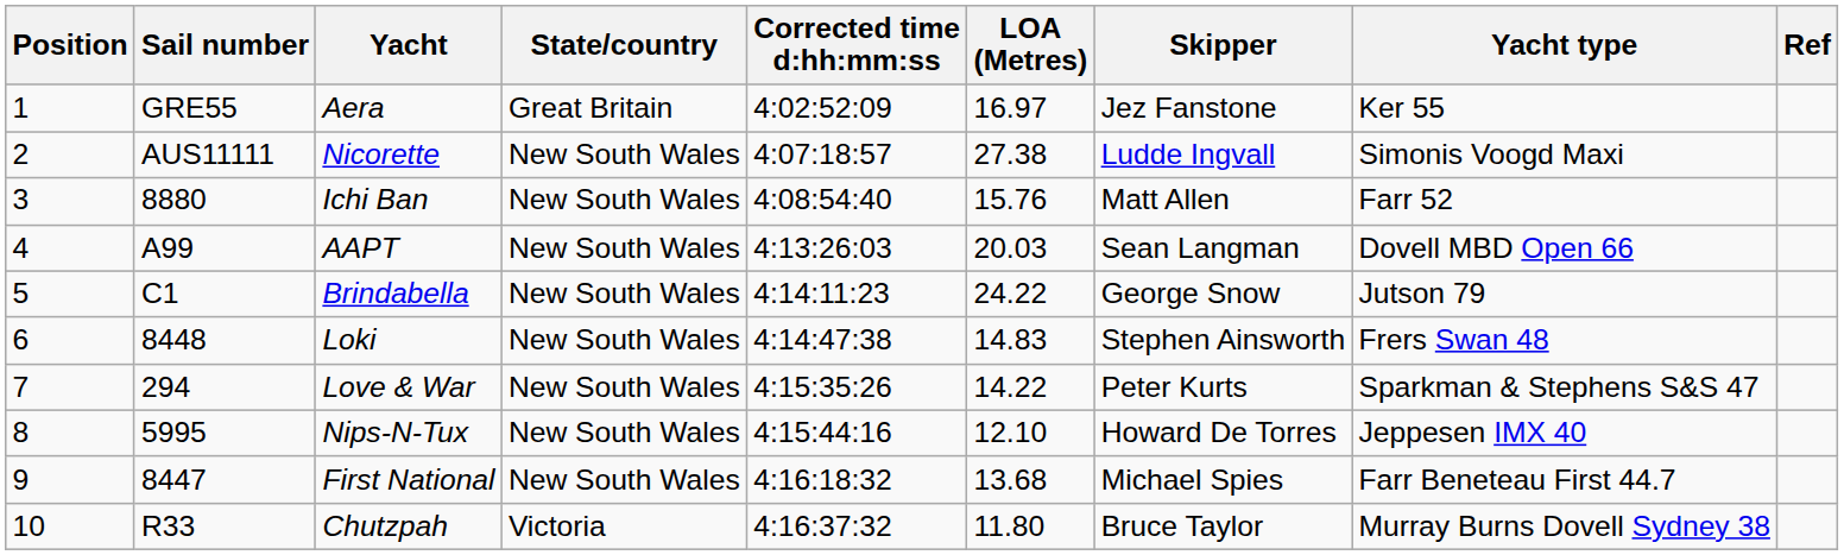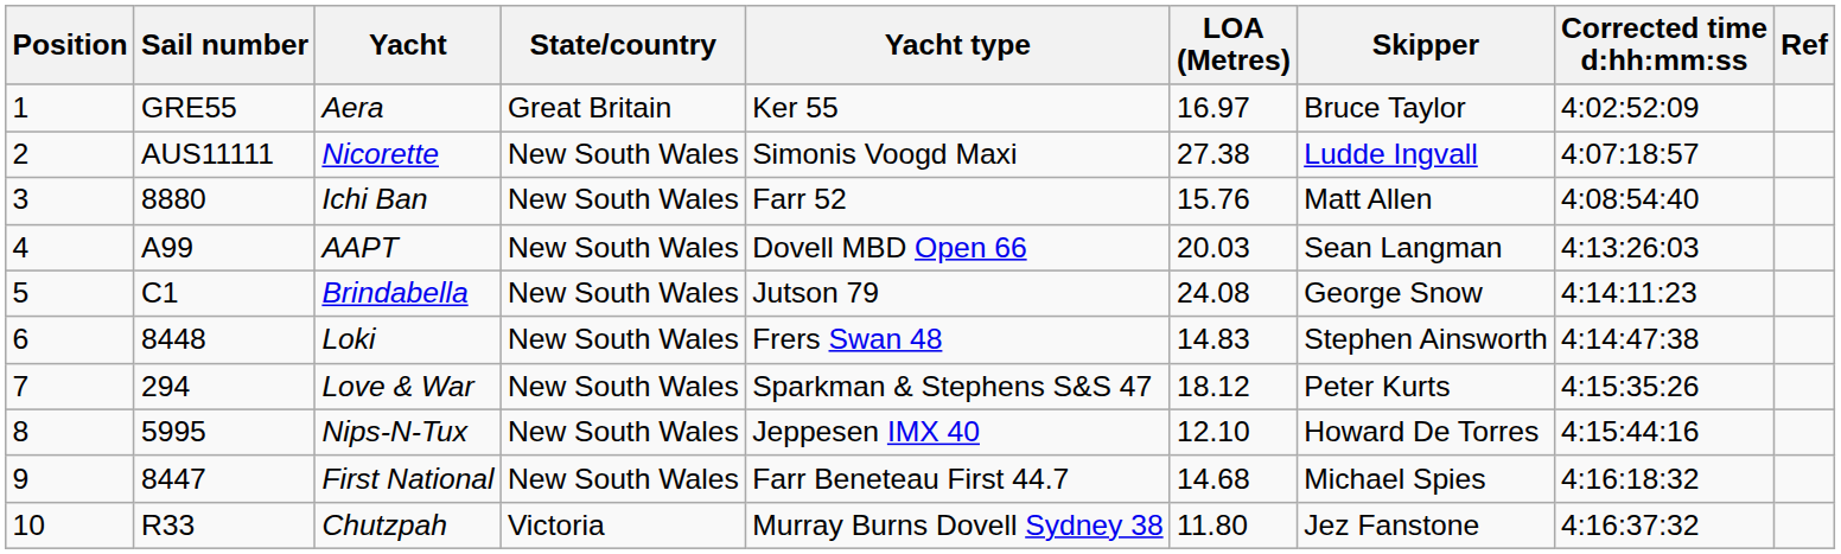 <table class="wikitable">
 <tr>
 <th>Position</th>
 <th>Sail number</th>
 <th>Yacht</th>
 <th>State/country</th>
-<th>Corrected time <br>d:hh:mm:ss</th>
+<th>Yacht type</th>
 <th>LOA <br>(Metres)</th>
 <th>Skipper</th>
-<th>Yacht type</th>
+<th>Corrected time <br>d:hh:mm:ss</th>
 <th>Ref</th>
 </tr>
 <tr>
 <td>1</td>
 <td>GRE55</td>
 <td><em>Aera</em></td>
 <td> Great Britain</td>
+<td>Ker 55</td>
+<td>16.97</td>
+<td>Bruce Taylor</td>
 <td>4:02:52:09</td>
-<td>16.97</td>
-<td>Jez Fanstone</td>
-<td>Ker 55</td>
 <td></td>
 </tr>
 <tr>
 <td>2</td>
 <td>AUS11111</td>
 <td><em><a href='#'>Nicorette</a></em></td>
 <td> New South Wales</td>
-<td>4:07:18:57</td>
+<td>Simonis Voogd Maxi</td>
 <td>27.38</td>
 <td><a href='#'>Ludde Ingvall</a></td>
-<td>Simonis Voogd Maxi</td>
+<td>4:07:18:57</td>
 <td></td>
 </tr>
 <tr>
 <td>3</td>
 <td>8880</td>
 <td><em>Ichi Ban</em></td>
 <td> New South Wales</td>
-<td>4:08:54:40</td>
+<td>Farr 52</td>
 <td>15.76</td>
 <td>Matt Allen</td>
-<td>Farr 52</td>
+<td>4:08:54:40</td>
 <td></td>
 </tr>
 <tr>
 <td>4</td>
 <td>A99</td>
 <td><em>AAPT</em></td>
 <td> New South Wales</td>
-<td>4:13:26:03</td>
+<td>Dovell MBD <a href='#'>Open 66</a></td>
 <td>20.03</td>
 <td>Sean Langman</td>
-<td>Dovell MBD <a href='#'>Open 66</a></td>
+<td>4:13:26:03</td>
 <td></td>
 </tr>
 <tr>
 <td>5</td>
 <td>C1</td>
 <td><em><a href='#'>Brindabella</a></em></td>
 <td> New South Wales</td>
+<td>Jutson 79</td>
+<td>24.08</td>
+<td>George Snow</td>
 <td>4:14:11:23</td>
-<td>24.22</td>
-<td>George Snow</td>
-<td>Jutson 79</td>
 <td></td>
 </tr>
 <tr>
 <td>6</td>
 <td>8448</td>
 <td><em>Loki</em></td>
 <td> New South Wales</td>
-<td>4:14:47:38</td>
+<td>Frers <a href='#'>Swan 48</a></td>
 <td>14.83</td>
 <td>Stephen Ainsworth</td>
-<td>Frers <a href='#'>Swan 48</a></td>
+<td>4:14:47:38</td>
 <td></td>
 </tr>
 <tr>
 <td>7</td>
 <td>294</td>
 <td><em>Love & War</em></td>
 <td> New South Wales</td>
+<td>Sparkman & Stephens S&S 47</td>
+<td>18.12</td>
+<td>Peter Kurts</td>
 <td>4:15:35:26</td>
-<td>14.22</td>
-<td>Peter Kurts</td>
-<td>Sparkman & Stephens S&S 47</td>
 <td></td>
 </tr>
 <tr>
 <td>8</td>
 <td>5995</td>
 <td><em>Nips-N-Tux</em></td>
 <td> New South Wales</td>
-<td>4:15:44:16</td>
+<td>Jeppesen <a href='#'>IMX 40</a></td>
 <td>12.10</td>
 <td>Howard De Torres</td>
-<td>Jeppesen <a href='#'>IMX 40</a></td>
+<td>4:15:44:16</td>
 <td></td>
 </tr>
 <tr>
 <td>9</td>
 <td>8447</td>
 <td><em>First National</em></td>
 <td> New South Wales</td>
+<td>Farr Beneteau First 44.7</td>
+<td>14.68</td>
+<td>Michael Spies</td>
 <td>4:16:18:32</td>
-<td>13.68</td>
-<td>Michael Spies</td>
-<td>Farr Beneteau First 44.7</td>
 <td></td>
 </tr>
 <tr>
 <td>10</td>
 <td>R33</td>
 <td><em>Chutzpah</em></td>
 <td> Victoria</td>
+<td>Murray Burns Dovell <a href='#'>Sydney 38</a></td>
+<td>11.80</td>
+<td>Jez Fanstone</td>
 <td>4:16:37:32</td>
-<td>11.80</td>
-<td>Bruce Taylor</td>
-<td>Murray Burns Dovell <a href='#'>Sydney 38</a></td>
 <td></td>
 </tr>
 </table>
